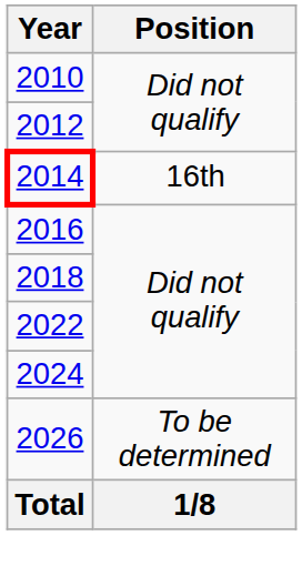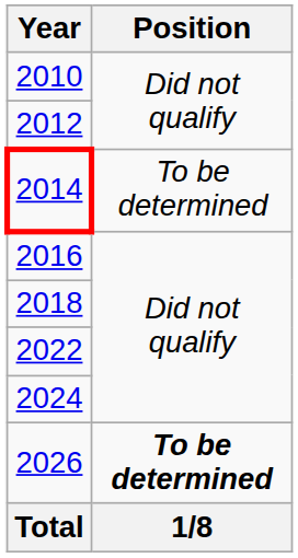 <table class="wikitable" style="text-align: center;">
 <tr>
 <th>Year</th>
 <th width="100">Position</th>
 </tr>
 <tr>
 <td> <a href='#'>2010</a></td>
 <td rowspan=2><em>Did not qualify</em></td>
 </tr>
 <tr>
 <td> <a href='#'>2012</a></td>
 </tr>
 <tr>
 <td style="border: 3px solid red"> <a href='#'>2014</a></td>
-<td>16th</td>
+<td><em>To be determined</em></td>
 </tr>
 <tr>
 <td> <a href='#'>2016</a></td>
 <td rowspan=4><em>Did not qualify</em></td>
 </tr>
 <tr>
 <td> <a href='#'>2018</a></td>
 </tr>
 <tr>
 <td> <a href='#'>2022</a></td>
 </tr>
 <tr>
 <td> <a href='#'>2024</a></td>
 </tr>
 <tr>
 <td> <a href='#'>2026</a></td>
-<td><em>To be determined</em></td>
+<td><strong><em>To be determined</em></strong></td>
 </tr>
 <tr>
 <th>Total</th>
 <th>1/8</th>
 </tr>
 </table>
